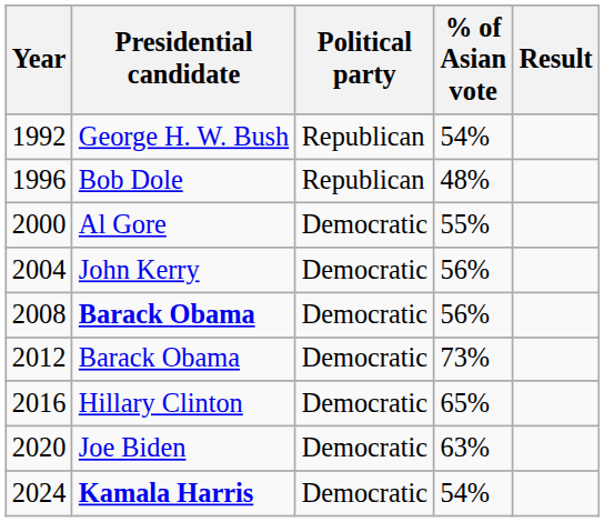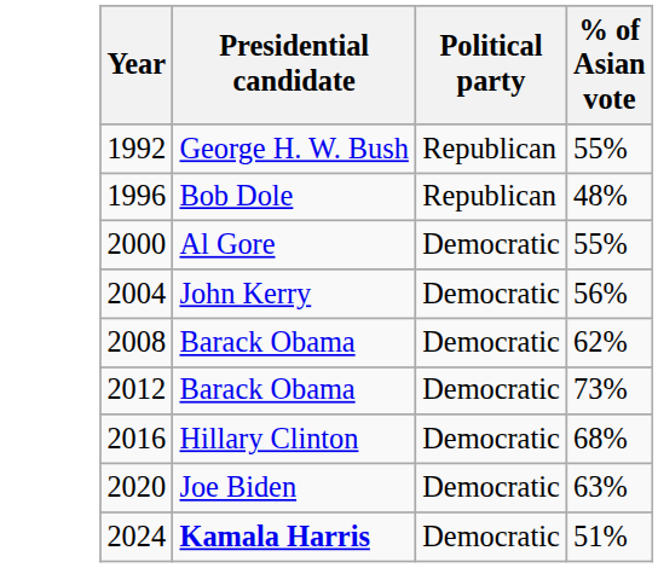 <table class="wikitable sortable" style="float:right; font-size:90%; margin:0 0 1em 1em;">
 <tr>
 <th>Year</th>
 <th>Presidential<br>candidate</th>
 <th>Political <br> party</th>
 <th>% of<br>Asian<br>vote</th>
-<th>Result</th>
 </tr>
 <tr>
 <td>1992</td>
 <td><a href='#'>George H. W. Bush</a></td>
 <td>Republican</td>
-<td>54%</td>
-<td></td>
+<td>55%</td>
 </tr>
 <tr>
 <td>1996</td>
 <td><a href='#'>Bob Dole</a></td>
 <td>Republican</td>
 <td>48%</td>
-<td></td>
 </tr>
 <tr>
 <td>2000</td>
 <td><a href='#'>Al Gore</a></td>
 <td>Democratic</td>
 <td>55%</td>
-<td></td>
 </tr>
 <tr>
 <td>2004</td>
 <td><a href='#'>John Kerry</a></td>
 <td>Democratic</td>
 <td>56%</td>
-<td></td>
 </tr>
 <tr>
 <td>2008</td>
-<td><strong><a href='#'>Barack Obama</a></strong></td>
+<td><a href='#'>Barack Obama</a></td>
 <td>Democratic</td>
-<td>56%</td>
-<td></td>
+<td>62%</td>
 </tr>
 <tr>
 <td>2012</td>
 <td><a href='#'>Barack Obama</a></td>
 <td>Democratic</td>
 <td>73%</td>
-<td></td>
 </tr>
 <tr>
 <td>2016</td>
 <td><a href='#'>Hillary Clinton</a></td>
 <td>Democratic</td>
-<td>65%</td>
-<td></td>
+<td>68%</td>
 </tr>
 <tr>
 <td>2020</td>
 <td><a href='#'>Joe Biden</a></td>
 <td>Democratic</td>
 <td>63%</td>
-<td></td>
 </tr>
 <tr>
 <td>2024</td>
 <td><strong><a href='#'>Kamala Harris</a></strong></td>
 <td>Democratic</td>
-<td>54%</td>
-<td></td>
+<td>51%</td>
 </tr>
 </table>
